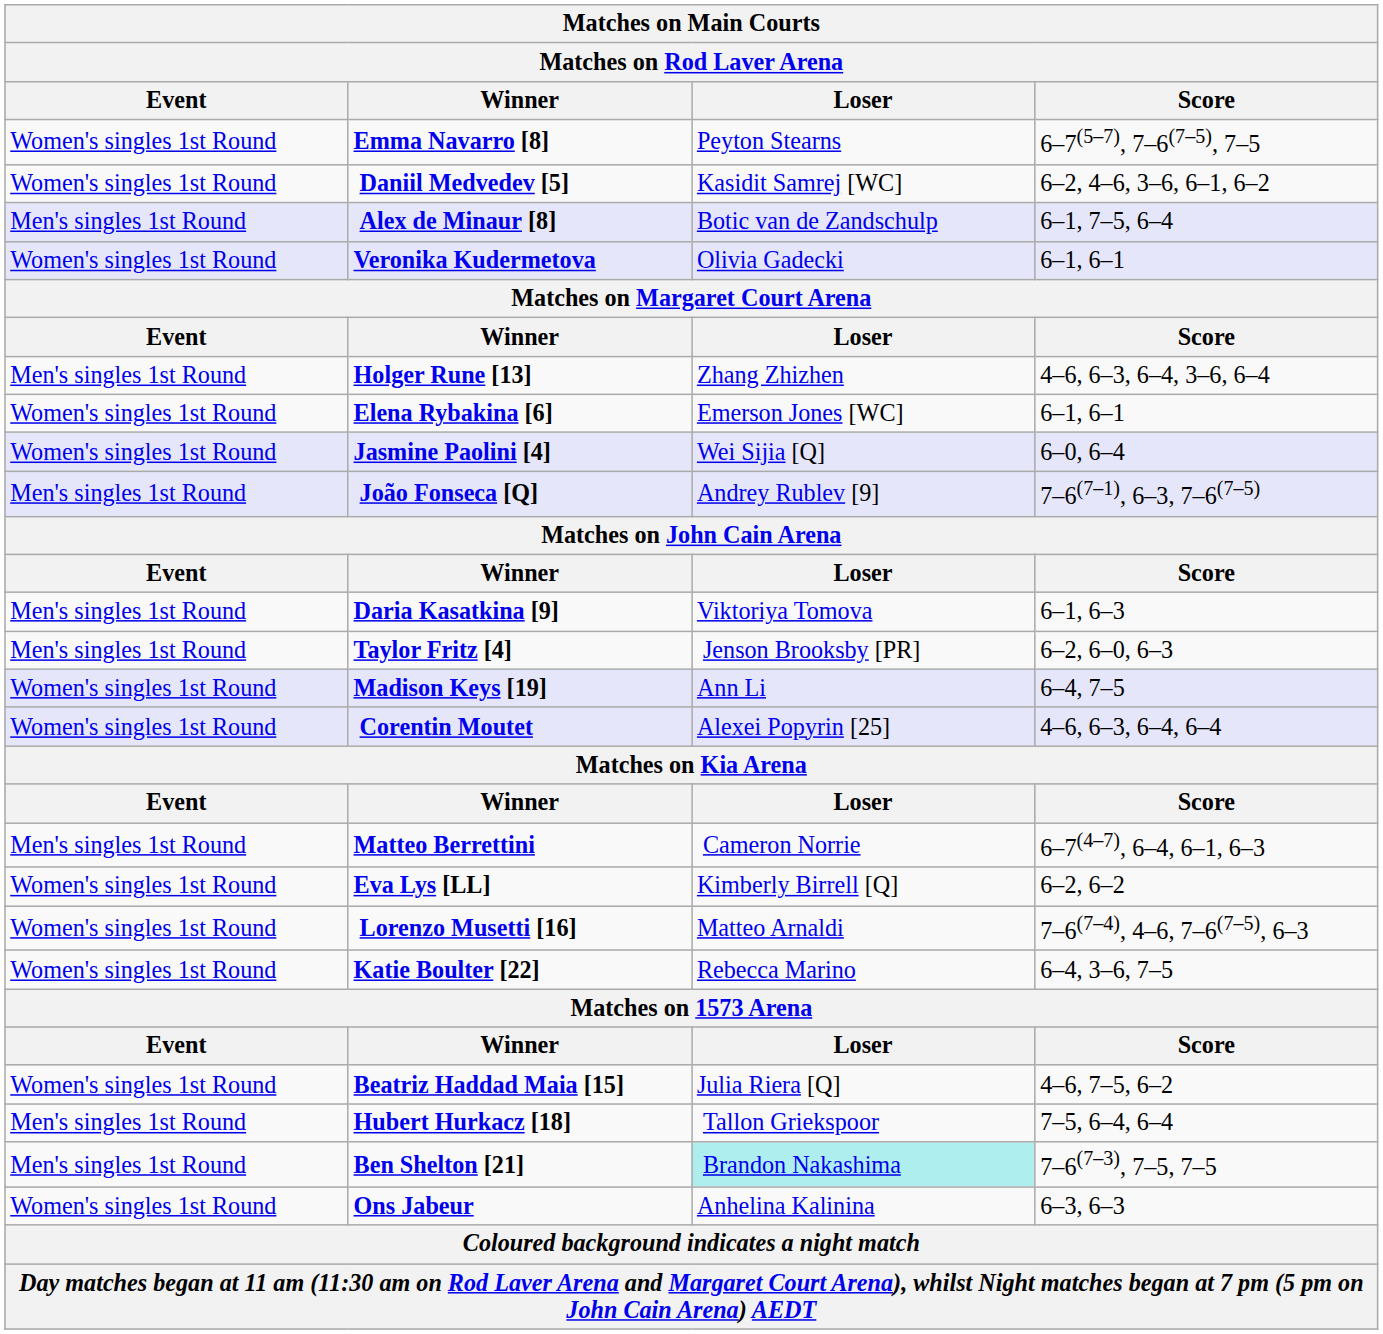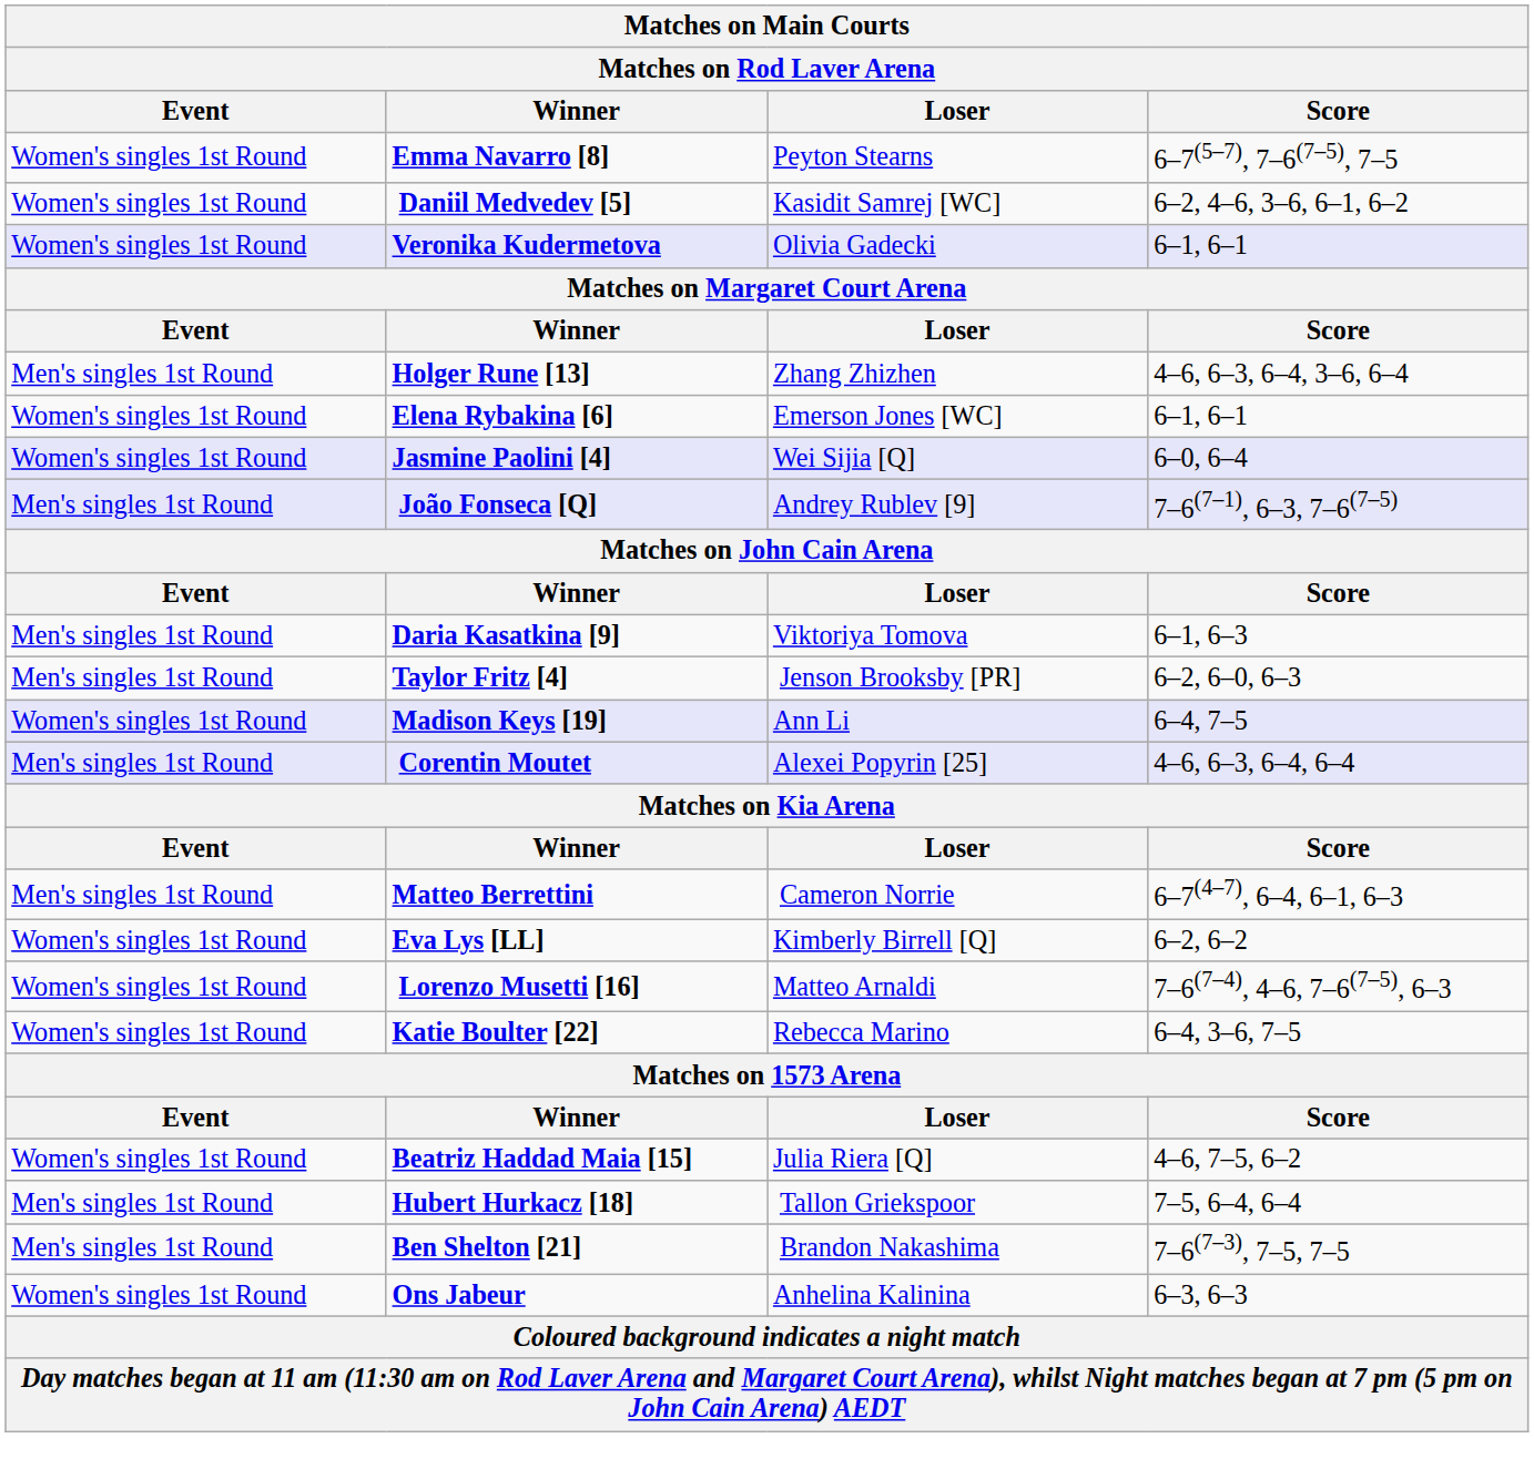 <table class="wikitable collapsible uncollapsed" style="margin:auto;">
 <tr>
 <th colspan=4><strong>Matches on Main Courts</strong></th>
 </tr>
 <tr>
 <th colspan=4><strong>Matches on <a href='#'>Rod Laver Arena</a></strong></th>
 </tr>
 <tr>
 <th style="width:220px;">Event</th>
 <th style="width:220px;">Winner</th>
 <th style="width:220px;">Loser</th>
 <th style="width:220px;">Score</th>
 </tr>
 <tr>
 <td><a href='#'>Women's singles 1st Round</a></td>
 <td><strong> <a href='#'>Emma Navarro</a> [8]</strong></td>
 <td> <a href='#'>Peyton Stearns</a></td>
 <td>6–7<sup>(5–7)</sup>, 7–6<sup>(7–5)</sup>, 7–5</td>
 </tr>
 <tr>
 <td><a href='#'>Women's singles 1st Round</a></td>
 <td><strong> <a href='#'>Daniil Medvedev</a> [5]</strong></td>
 <td> <a href='#'>Kasidit Samrej</a> [WC]</td>
 <td>6–2, 4–6, 3–6, 6–1, 6–2</td>
-</tr>
-<tr bgcolor=lavender>
-<td><a href='#'>Men's singles 1st Round</a></td>
-<td><strong> <a href='#'>Alex de Minaur</a> [8]</strong></td>
-<td> <a href='#'>Botic van de Zandschulp</a></td>
-<td>6–1, 7–5, 6–4</td>
 </tr>
 <tr bgcolor=lavender>
 <td><a href='#'>Women's singles 1st Round</a></td>
 <td><strong> <a href='#'>Veronika Kudermetova</a></strong></td>
 <td> <a href='#'>Olivia Gadecki</a></td>
 <td>6–1, 6–1</td>
 </tr>
 <tr>
 <th colspan=4><strong>Matches on <a href='#'>Margaret Court Arena</a></strong></th>
 </tr>
 <tr>
 <th style="width:220px;">Event</th>
 <th style="width:220px;">Winner</th>
 <th style="width:220px;">Loser</th>
 <th style="width:220px;">Score</th>
 </tr>
 <tr>
 <td><a href='#'>Men's singles 1st Round</a></td>
 <td><strong> <a href='#'>Holger Rune</a> [13]</strong></td>
 <td> <a href='#'>Zhang Zhizhen</a></td>
 <td>4–6, 6–3, 6–4, 3–6, 6–4</td>
 </tr>
 <tr>
 <td><a href='#'>Women's singles 1st Round</a></td>
 <td><strong> <a href='#'>Elena Rybakina</a> [6]</strong></td>
 <td> <a href='#'>Emerson Jones</a> [WC]</td>
 <td>6–1, 6–1</td>
 </tr>
 <tr bgcolor=lavender>
 <td><a href='#'>Women's singles 1st Round</a></td>
 <td><strong> <a href='#'>Jasmine Paolini</a> [4]</strong></td>
 <td> <a href='#'>Wei Sijia</a> [Q]</td>
 <td>6–0, 6–4</td>
 </tr>
 <tr bgcolor=lavender>
 <td><a href='#'>Men's singles 1st Round</a></td>
 <td><strong> <a href='#'>João Fonseca</a> [Q]</strong></td>
 <td> <a href='#'>Andrey Rublev</a> [9]</td>
 <td>7–6<sup>(7–1)</sup>, 6–3, 7–6<sup>(7–5)</sup></td>
 </tr>
 <tr>
 <th colspan=4><strong>Matches on <a href='#'>John Cain Arena</a></strong></th>
 </tr>
 <tr>
 <th style="width:220px;">Event</th>
 <th style="width:220px;">Winner</th>
 <th style="width:220px;">Loser</th>
 <th style="width:220px;">Score</th>
 </tr>
 <tr>
 <td><a href='#'>Men's singles 1st Round</a></td>
 <td><strong> <a href='#'>Daria Kasatkina</a> [9]</strong></td>
 <td> <a href='#'>Viktoriya Tomova</a></td>
 <td>6–1, 6–3</td>
 </tr>
 <tr>
 <td><a href='#'>Men's singles 1st Round</a></td>
 <td><strong> <a href='#'>Taylor Fritz</a> [4]</strong></td>
 <td> <a href='#'>Jenson Brooksby</a> [PR]</td>
 <td>6–2, 6–0, 6–3</td>
 </tr>
 <tr bgcolor=lavender>
 <td><a href='#'>Women's singles 1st Round</a></td>
 <td><strong> <a href='#'>Madison Keys</a> [19]</strong></td>
 <td> <a href='#'>Ann Li</a></td>
 <td>6–4, 7–5</td>
 </tr>
 <tr bgcolor=lavender>
-<td><a href='#'>Women's singles 1st Round</a></td>
+<td><a href='#'>Men's singles 1st Round</a></td>
 <td><strong> <a href='#'>Corentin Moutet</a></strong></td>
 <td> <a href='#'>Alexei Popyrin</a> [25]</td>
 <td>4–6, 6–3, 6–4, 6–4</td>
 </tr>
 <tr>
 <th colspan=4><strong>Matches on <a href='#'>Kia Arena</a></strong></th>
 </tr>
 <tr>
 <th style="width:220px;">Event</th>
 <th style="width:220px;">Winner</th>
 <th style="width:220px;">Loser</th>
 <th style="width:220px;">Score</th>
 </tr>
 <tr>
 <td><a href='#'>Men's singles 1st Round</a></td>
 <td><strong> <a href='#'>Matteo Berrettini</a></strong></td>
 <td> <a href='#'>Cameron Norrie</a></td>
 <td>6–7<sup>(4–7)</sup>, 6–4, 6–1, 6–3</td>
 </tr>
 <tr>
 <td><a href='#'>Women's singles 1st Round</a></td>
 <td><strong> <a href='#'>Eva Lys</a> [LL]</strong></td>
 <td> <a href='#'>Kimberly Birrell</a> [Q]</td>
 <td>6–2, 6–2</td>
 </tr>
 <tr>
 <td><a href='#'>Women's singles 1st Round</a></td>
 <td><strong> <a href='#'>Lorenzo Musetti</a> [16]</strong></td>
 <td> <a href='#'>Matteo Arnaldi</a></td>
 <td>7–6<sup>(7–4)</sup>, 4–6, 7–6<sup>(7–5)</sup>, 6–3</td>
 </tr>
 <tr>
 <td><a href='#'>Women's singles 1st Round</a></td>
 <td><strong> <a href='#'>Katie Boulter</a> [22]</strong></td>
 <td> <a href='#'>Rebecca Marino</a></td>
 <td>6–4, 3–6, 7–5</td>
 </tr>
 <tr>
 <th colspan=4><strong>Matches on <a href='#'>1573 Arena</a></strong></th>
 </tr>
 <tr>
 <th style="width:220px;">Event</th>
 <th style="width:220px;">Winner</th>
 <th style="width:220px;">Loser</th>
 <th style="width:220px;">Score</th>
 </tr>
 <tr>
 <td><a href='#'>Women's singles 1st Round</a></td>
 <td><strong> <a href='#'>Beatriz Haddad Maia</a> [15]</strong></td>
 <td> <a href='#'>Julia Riera</a> [Q]</td>
 <td>4–6, 7–5, 6–2</td>
 </tr>
 <tr>
 <td><a href='#'>Men's singles 1st Round</a></td>
 <td><strong> <a href='#'>Hubert Hurkacz</a> [18]</strong></td>
 <td> <a href='#'>Tallon Griekspoor</a></td>
 <td>7–5, 6–4, 6–4</td>
 </tr>
 <tr>
 <td><a href='#'>Men's singles 1st Round</a></td>
 <td><strong> <a href='#'>Ben Shelton</a> [21]</strong></td>
-<td style="background: paleturquoise;"> <a href='#'>Brandon Nakashima</a></td>
+<td> <a href='#'>Brandon Nakashima</a></td>
 <td>7–6<sup>(7–3)</sup>, 7–5, 7–5</td>
 </tr>
 <tr>
 <td><a href='#'>Women's singles 1st Round</a></td>
 <td><strong> <a href='#'>Ons Jabeur</a></strong></td>
 <td> <a href='#'>Anhelina Kalinina</a></td>
 <td>6–3, 6–3</td>
 </tr>
 <tr>
 <th colspan=4><em>Coloured background indicates a night match</em></th>
 </tr>
 <tr>
 <th colspan=4><em>Day matches began at 11 am (11:30 am on <a href='#'>Rod Laver Arena</a> and <a href='#'>Margaret Court Arena</a>), whilst Night matches began at 7 pm (5 pm on <a href='#'>John Cain Arena</a>) <a href='#'>AEDT</a></em></th>
 </tr>
 </table>
